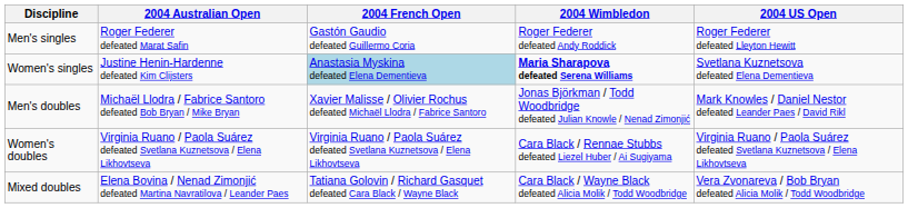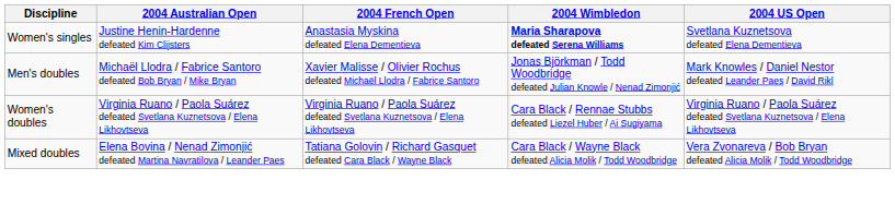 <table class="wikitable" width=100%>
 <tr>
 <th>Discipline</th>
 <th><a href='#'>2004 Australian Open</a></th>
 <th><a href='#'>2004 French Open</a></th>
 <th><a href='#'>2004 Wimbledon</a></th>
 <th><a href='#'>2004 US Open</a></th>
 </tr>
 <tr>
-<td>Men's singles</td>
-<td><a href='#'>Roger Federer</a><br><small>defeated <a href='#'>Marat Safin</a></small></td>
-<td><a href='#'>Gastón Gaudio</a><br><small>defeated <a href='#'>Guillermo Coria</a></small></td>
-<td><a href='#'>Roger Federer</a><br><small>defeated <a href='#'>Andy Roddick</a></small></td>
-<td><a href='#'>Roger Federer</a><br><small>defeated <a href='#'>Lleyton Hewitt</a></small></td>
-</tr>
-<tr>
 <td>Women's singles</td>
 <td><a href='#'>Justine Henin-Hardenne</a><br><small>defeated <a href='#'>Kim Clijsters</a></small></td>
-<td style="background: lightblue;"><a href='#'>Anastasia Myskina</a><br><small>defeated <a href='#'>Elena Dementieva</a></small></td>
+<td><a href='#'>Anastasia Myskina</a><br><small>defeated <a href='#'>Elena Dementieva</a></small></td>
 <td><strong><a href='#'>Maria Sharapova</a><br><small>defeated <a href='#'>Serena Williams</a></small></strong></td>
 <td><a href='#'>Svetlana Kuznetsova</a><br><small>defeated <a href='#'>Elena Dementieva</a></small></td>
 </tr>
 <tr>
 <td>Men's doubles</td>
 <td><a href='#'>Michaël Llodra</a> / <a href='#'>Fabrice Santoro</a><br><small>defeated <a href='#'>Bob Bryan</a> / <a href='#'>Mike Bryan</a></small></td>
 <td><a href='#'>Xavier Malisse</a> / <a href='#'>Olivier Rochus</a><br><small>defeated <a href='#'>Michaël Llodra</a> / <a href='#'>Fabrice Santoro</a></small></td>
 <td><a href='#'>Jonas Björkman</a> / <a href='#'>Todd Woodbridge</a><br><small>defeated <a href='#'>Julian Knowle</a> / <a href='#'>Nenad Zimonjić</a></small></td>
 <td><a href='#'>Mark Knowles</a> / <a href='#'>Daniel Nestor</a><br><small>defeated <a href='#'>Leander Paes</a> / <a href='#'>David Rikl</a></small></td>
 </tr>
 <tr>
 <td>Women's doubles</td>
 <td><a href='#'>Virginia Ruano</a> / <a href='#'>Paola Suárez</a><br><small>defeated <a href='#'>Svetlana Kuznetsova</a> / <a href='#'>Elena Likhovtseva</a></small></td>
 <td><a href='#'>Virginia Ruano</a> / <a href='#'>Paola Suárez</a><br><small>defeated <a href='#'>Svetlana Kuznetsova</a> / <a href='#'>Elena Likhovtseva</a></small></td>
 <td><a href='#'>Cara Black</a> / <a href='#'>Rennae Stubbs</a><br><small>defeated <a href='#'>Liezel Huber</a> / <a href='#'>Ai Sugiyama</a></small></td>
 <td><a href='#'>Virginia Ruano</a> / <a href='#'>Paola Suárez</a><br><small>defeated <a href='#'>Svetlana Kuznetsova</a> / <a href='#'>Elena Likhovtseva</a></small></td>
 </tr>
 <tr>
 <td>Mixed doubles</td>
 <td><a href='#'>Elena Bovina</a> / <a href='#'>Nenad Zimonjić</a><br><small>defeated <a href='#'>Martina Navratilova</a> / <a href='#'>Leander Paes</a></small></td>
 <td><a href='#'>Tatiana Golovin</a> / <a href='#'>Richard Gasquet</a><br><small>defeated <a href='#'>Cara Black</a> / <a href='#'>Wayne Black</a></small></td>
 <td><a href='#'>Cara Black</a> / <a href='#'>Wayne Black</a><br><small>defeated <a href='#'>Alicia Molik</a> / <a href='#'>Todd Woodbridge</a></small></td>
 <td><a href='#'>Vera Zvonareva</a> / <a href='#'>Bob Bryan</a><br><small>defeated <a href='#'>Alicia Molik</a> / <a href='#'>Todd Woodbridge</a></small></td>
 </tr>
 </table>
